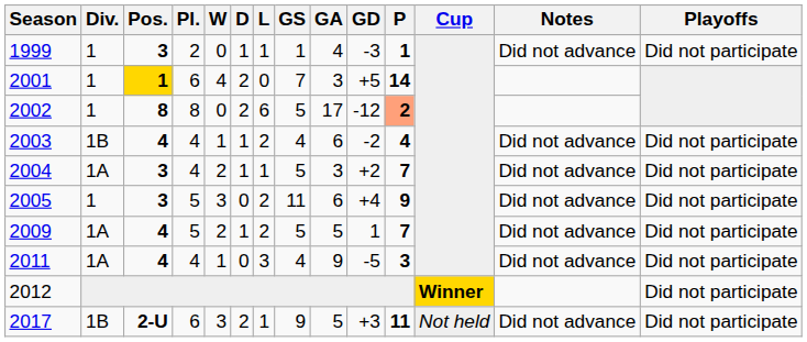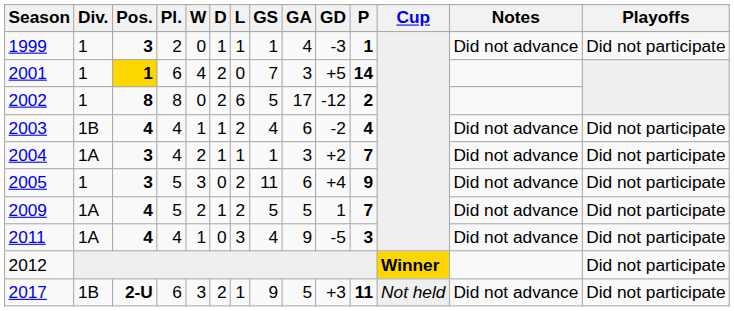 <table class="wikitable">
 <tr style="background:#efefef;">
 <th>Season</th>
 <th>Div.</th>
 <th>Pos.</th>
 <th>Pl.</th>
 <th>W</th>
 <th>D</th>
 <th>L</th>
 <th>GS</th>
 <th>GA</th>
 <th>GD</th>
 <th>P</th>
 <th><a href='#'>Cup</a></th>
 <th>Notes</th>
 <th>Playoffs</th>
 </tr>
 <tr>
 <td><a href='#'>1999</a></td>
 <td>1</td>
 <td align=right><strong>3</strong></td>
 <td align=right>2</td>
 <td align=right>0</td>
 <td align=right>1</td>
 <td align=right>1</td>
 <td align=right>1</td>
 <td align=right>4</td>
 <td align=right>-3</td>
 <td align=right><strong>1</strong></td>
 <td rowspan="8" bgcolor=#EFEFEF></td>
 <td>Did not advance</td>
 <td>Did not participate</td>
 </tr>
 <tr>
 <td><a href='#'>2001</a></td>
 <td>1</td>
 <td align=right bgcolor=gold><strong>1</strong></td>
 <td align=right>6</td>
 <td align=right>4</td>
 <td align=right>2</td>
 <td align=right>0</td>
 <td align=right>7</td>
 <td align=right>3</td>
 <td align=right>+5</td>
 <td align=right><strong>14</strong></td>
 <td></td>
 <td rowspan="2" bgcolor=#EFEFEF></td>
 </tr>
 <tr>
 <td><a href='#'>2002</a></td>
 <td>1</td>
 <td align=right><strong>8</strong></td>
 <td align=right>8</td>
 <td align=right>0</td>
 <td align=right>2</td>
 <td align=right>6</td>
 <td align=right>5</td>
 <td align=right>17</td>
 <td align=right>-12</td>
-<td align=right style="background: lightsalmon;"><strong>2</strong></td>
+<td align=right><strong>2</strong></td>
 </tr>
 <tr>
 <td><a href='#'>2003</a></td>
 <td>1B</td>
 <td align=right><strong>4</strong></td>
 <td align=right>4</td>
 <td align=right>1</td>
 <td align=right>1</td>
 <td align=right>2</td>
 <td align=right>4</td>
 <td align=right>6</td>
 <td align=right>-2</td>
 <td align=right><strong>4</strong></td>
 <td>Did not advance</td>
 <td>Did not participate</td>
 </tr>
 <tr>
 <td><a href='#'>2004</a></td>
 <td>1A</td>
 <td align=right><strong>3</strong></td>
 <td align=right>4</td>
 <td align=right>2</td>
 <td align=right>1</td>
 <td align=right>1</td>
-<td align=right>5</td>
+<td align=right>1</td>
 <td align=right>3</td>
 <td align=right>+2</td>
 <td align=right><strong>7</strong></td>
 <td>Did not advance</td>
 <td>Did not participate</td>
 </tr>
 <tr>
 <td><a href='#'>2005</a></td>
 <td>1</td>
 <td align=right><strong>3</strong></td>
 <td align=right>5</td>
 <td align=right>3</td>
 <td align=right>0</td>
 <td align=right>2</td>
 <td align=right>11</td>
 <td align=right>6</td>
 <td align=right>+4</td>
 <td align=right><strong>9</strong></td>
 <td>Did not advance</td>
 <td>Did not participate</td>
 </tr>
 <tr>
 <td><a href='#'>2009</a></td>
 <td>1A</td>
 <td align=right><strong>4</strong></td>
 <td align=right>5</td>
 <td align=right>2</td>
 <td align=right>1</td>
 <td align=right>2</td>
 <td align=right>5</td>
 <td align=right>5</td>
 <td align=right>1</td>
 <td align=right><strong>7</strong></td>
 <td>Did not advance</td>
 <td>Did not participate</td>
 </tr>
 <tr>
 <td><a href='#'>2011</a></td>
 <td>1A</td>
 <td align=right><strong>4</strong></td>
 <td align=right>4</td>
 <td align=right>1</td>
 <td align=right>0</td>
 <td align=right>3</td>
 <td align=right>4</td>
 <td align=right>9</td>
 <td align=right>-5</td>
 <td align=right><strong>3</strong></td>
 <td>Did not advance</td>
 <td>Did not participate</td>
 </tr>
 <tr>
 <td>2012</td>
 <td colspan=10 bgcolor=EFEFEF></td>
 <td bgcolor=gold><strong>Winner</strong></td>
 <td></td>
 <td>Did not participate</td>
 </tr>
 <tr>
 <td><a href='#'>2017</a></td>
 <td>1B</td>
 <td align=right><strong>2-U</strong></td>
 <td align=right>6</td>
 <td align=right>3</td>
 <td align=right>2</td>
 <td align=right>1</td>
 <td align=right>9</td>
 <td align=right>5</td>
 <td align=right>+3</td>
 <td align=right><strong>11</strong></td>
 <td bgcolor=EFEFEF><em>Not held</em></td>
 <td>Did not advance</td>
 <td>Did not participate</td>
 </tr>
 </table>
